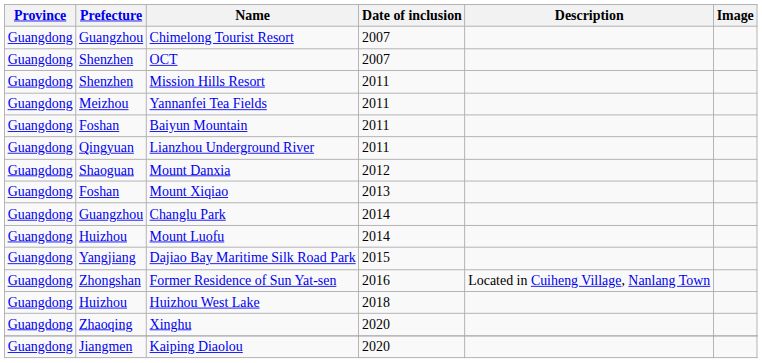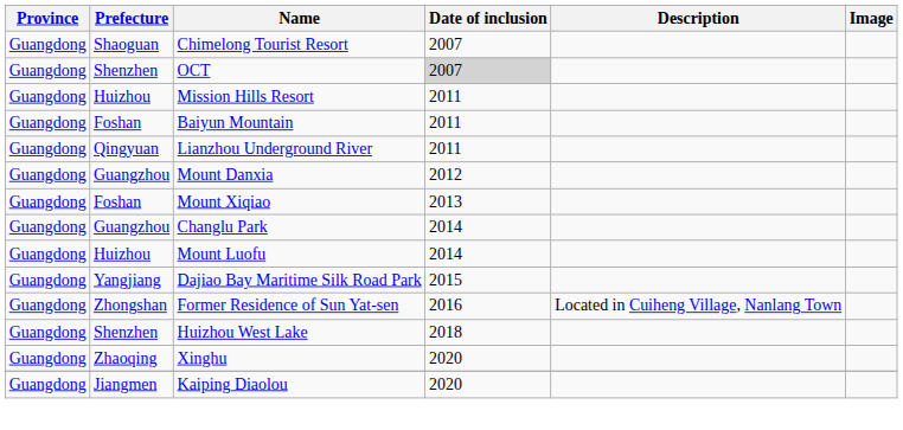 <table class="wikitable sortable" style="text-align:left;">
 <tr>
 <th scope="col"><a href='#'>Province</a></th>
 <th scope="col"><a href='#'>Prefecture</a></th>
 <th scope="col">Name</th>
 <th scope="col">Date of inclusion</th>
 <th scope="col">Description</th>
 <th scope="col">Image</th>
 </tr>
 <tr>
 <td><a href='#'>Guangdong</a></td>
-<td><a href='#'>Guangzhou</a></td>
+<td><a href='#'>Shaoguan</a></td>
 <td><a href='#'>Chimelong Tourist Resort</a></td>
 <td>2007</td>
 <td></td>
 <td></td>
 </tr>
 <tr>
 <td><a href='#'>Guangdong</a></td>
 <td><a href='#'>Shenzhen</a></td>
 <td><a href='#'>OCT</a></td>
-<td>2007</td>
+<td style="background: lightgrey;">2007</td>
 <td></td>
 <td></td>
 </tr>
 <tr>
 <td><a href='#'>Guangdong</a></td>
-<td><a href='#'>Shenzhen</a></td>
+<td><a href='#'>Huizhou</a></td>
 <td><a href='#'>Mission Hills Resort</a></td>
-<td>2011</td>
-<td></td>
-<td></td>
-</tr>
-<tr>
-<td><a href='#'>Guangdong</a></td>
-<td><a href='#'>Meizhou</a></td>
-<td><a href='#'>Yannanfei Tea Fields</a></td>
 <td>2011</td>
 <td></td>
 <td></td>
 </tr>
 <tr>
 <td><a href='#'>Guangdong</a></td>
 <td><a href='#'>Foshan</a></td>
 <td><a href='#'>Baiyun Mountain</a></td>
 <td>2011</td>
 <td></td>
 <td></td>
 </tr>
 <tr>
 <td><a href='#'>Guangdong</a></td>
 <td><a href='#'>Qingyuan</a></td>
 <td><a href='#'>Lianzhou Underground River</a></td>
 <td>2011</td>
 <td></td>
 <td></td>
 </tr>
 <tr>
 <td><a href='#'>Guangdong</a></td>
-<td><a href='#'>Shaoguan</a></td>
+<td><a href='#'>Guangzhou</a></td>
 <td><a href='#'>Mount Danxia</a></td>
 <td>2012</td>
 <td></td>
 <td></td>
 </tr>
 <tr>
 <td><a href='#'>Guangdong</a></td>
 <td><a href='#'>Foshan</a></td>
 <td><a href='#'>Mount Xiqiao</a></td>
 <td>2013</td>
 <td></td>
 <td></td>
 </tr>
 <tr>
 <td><a href='#'>Guangdong</a></td>
 <td><a href='#'>Guangzhou</a></td>
 <td><a href='#'>Changlu Park</a></td>
 <td>2014</td>
 <td></td>
 <td></td>
 </tr>
 <tr>
 <td><a href='#'>Guangdong</a></td>
 <td><a href='#'>Huizhou</a></td>
 <td><a href='#'>Mount Luofu</a></td>
 <td>2014</td>
 <td></td>
 <td></td>
 </tr>
 <tr>
 <td><a href='#'>Guangdong</a></td>
 <td><a href='#'>Yangjiang</a></td>
 <td><a href='#'>Dajiao Bay Maritime Silk Road Park</a></td>
 <td>2015</td>
 <td></td>
 <td></td>
 </tr>
 <tr>
 <td><a href='#'>Guangdong</a></td>
 <td><a href='#'>Zhongshan</a></td>
 <td><a href='#'>Former Residence of Sun Yat-sen</a></td>
 <td>2016</td>
 <td>Located in <a href='#'>Cuiheng Village</a>, <a href='#'>Nanlang Town</a></td>
 <td></td>
 </tr>
 <tr>
 <td><a href='#'>Guangdong</a></td>
-<td><a href='#'>Huizhou</a></td>
+<td><a href='#'>Shenzhen</a></td>
 <td><a href='#'>Huizhou West Lake</a></td>
 <td>2018</td>
 <td></td>
 <td></td>
 </tr>
 <tr>
 <td><a href='#'>Guangdong</a></td>
 <td><a href='#'>Zhaoqing</a></td>
 <td><a href='#'>Xinghu</a></td>
 <td>2020</td>
 <td></td>
 <td></td>
 </tr>
 <tr>
 </tr>
 <tr>
 <td><a href='#'>Guangdong</a></td>
 <td><a href='#'>Jiangmen</a></td>
 <td><a href='#'>Kaiping Diaolou</a></td>
 <td>2020</td>
 <td></td>
 <td></td>
 </tr>
 </table>
